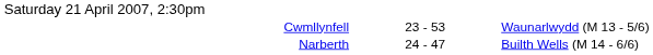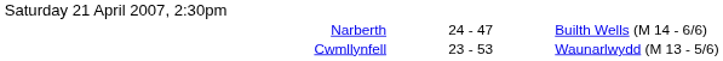 <table style="width:70%;" cellspacing="1">
 <tr>
 <th width=35%></th>
 <th width=15%></th>
 <th></th>
 </tr>
 <tr>
 <td>Saturday 21 April 2007, 2:30pm</td>
 </tr>
 <tr style=font-size:90%>
+<td align=right><a href='#'>Narberth</a></td>
+<td align=center>24 - 47</td>
+<td><a href='#'>Builth Wells</a> (M 14 - 6/6)</td>
+</tr>
+<tr style=font-size:90%>
 <td align=right><a href='#'>Cwmllynfell</a></td>
 <td align=center>23 - 53</td>
 <td><a href='#'>Waunarlwydd</a> (M 13 - 5/6)</td>
 </tr>
-<tr style=font-size:90%>
-<td align=right><a href='#'>Narberth</a></td>
-<td align=center>24 - 47</td>
-<td><a href='#'>Builth Wells</a> (M 14 - 6/6)</td>
-</tr>
 </table>
